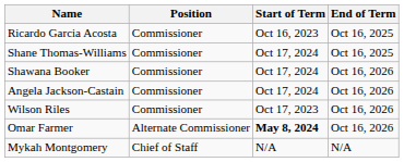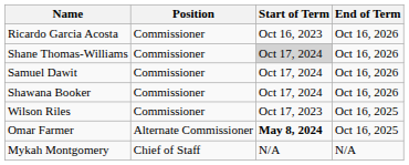 <table class="wikitable">
 <tr>
 <th>Name</th>
 <th>Position</th>
 <th>Start of Term</th>
 <th>End of Term</th>
 </tr>
 <tr>
 <td>Ricardo Garcia Acosta</td>
 <td>Commissioner</td>
 <td>Oct 16, 2023</td>
-<td>Oct 16, 2025</td>
+<td>Oct 16, 2026</td>
 </tr>
 <tr>
 <td>Shane Thomas-Williams</td>
 <td>Commissioner</td>
+<td style="background: lightgrey;">Oct 17, 2024</td>
+<td>Oct 16, 2026</td>
+</tr>
+<tr>
+<td>Samuel Dawit</td>
+<td>Commissioner</td>
 <td>Oct 17, 2024</td>
-<td>Oct 16, 2025</td>
+<td>Oct 16, 2026</td>
 </tr>
 <tr>
 <td>Shawana Booker</td>
 <td>Commissioner</td>
 <td>Oct 17, 2024</td>
 <td>Oct 16, 2026</td>
 </tr>
 <tr>
-<td>Angela Jackson-Castain</td>
-<td>Commissioner</td>
-<td>Oct 17, 2024</td>
-<td>Oct 16, 2026</td>
-</tr>
-<tr>
 <td>Wilson Riles</td>
 <td>Commissioner</td>
 <td>Oct 17, 2023</td>
-<td>Oct 16, 2026</td>
+<td>Oct 16, 2025</td>
 </tr>
 <tr>
 <td>Omar Farmer</td>
 <td>Alternate Commissioner</td>
 <td><strong>May 8, 2024</strong></td>
-<td>Oct 16, 2026</td>
+<td>Oct 16, 2025</td>
 </tr>
 <tr>
 <td>Mykah Montgomery</td>
 <td>Chief of Staff</td>
 <td>N/A</td>
 <td>N/A</td>
 </tr>
 </table>
